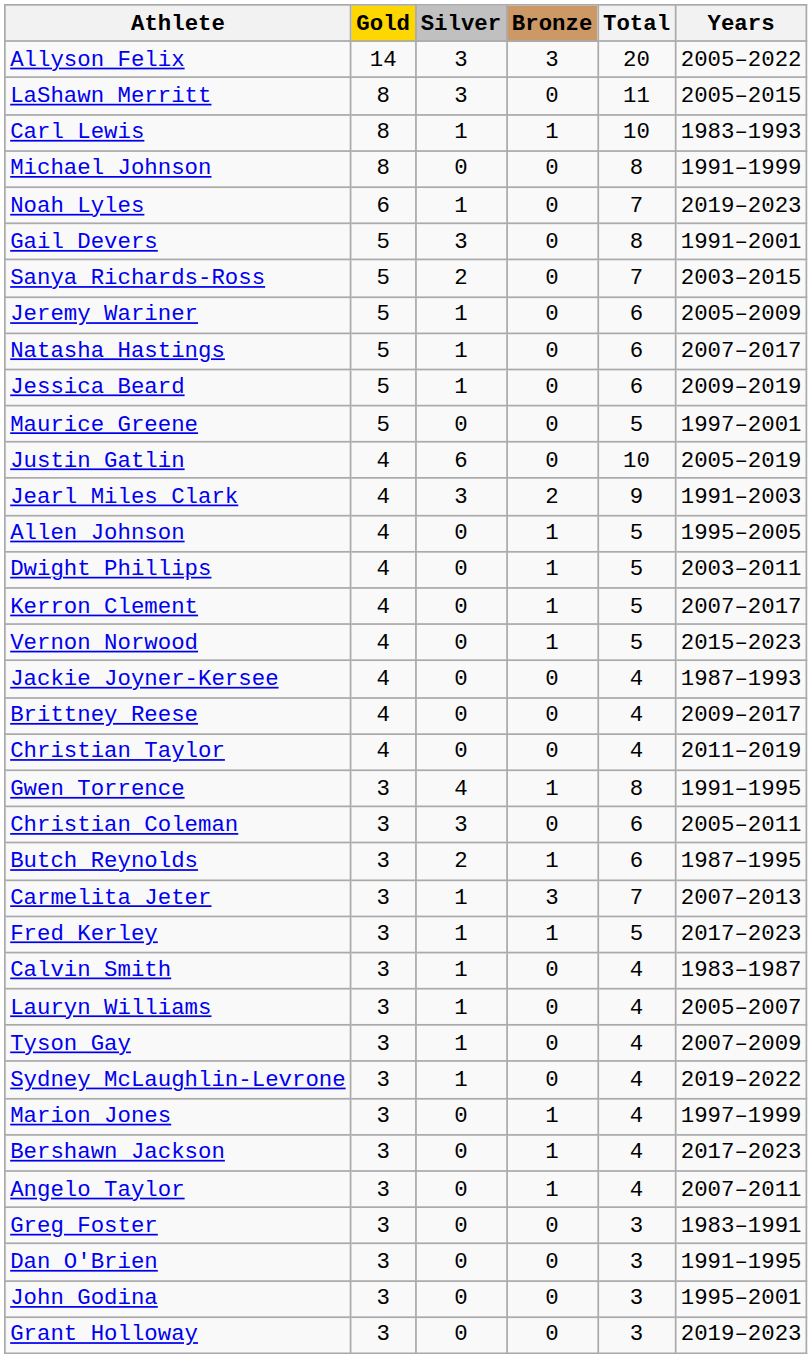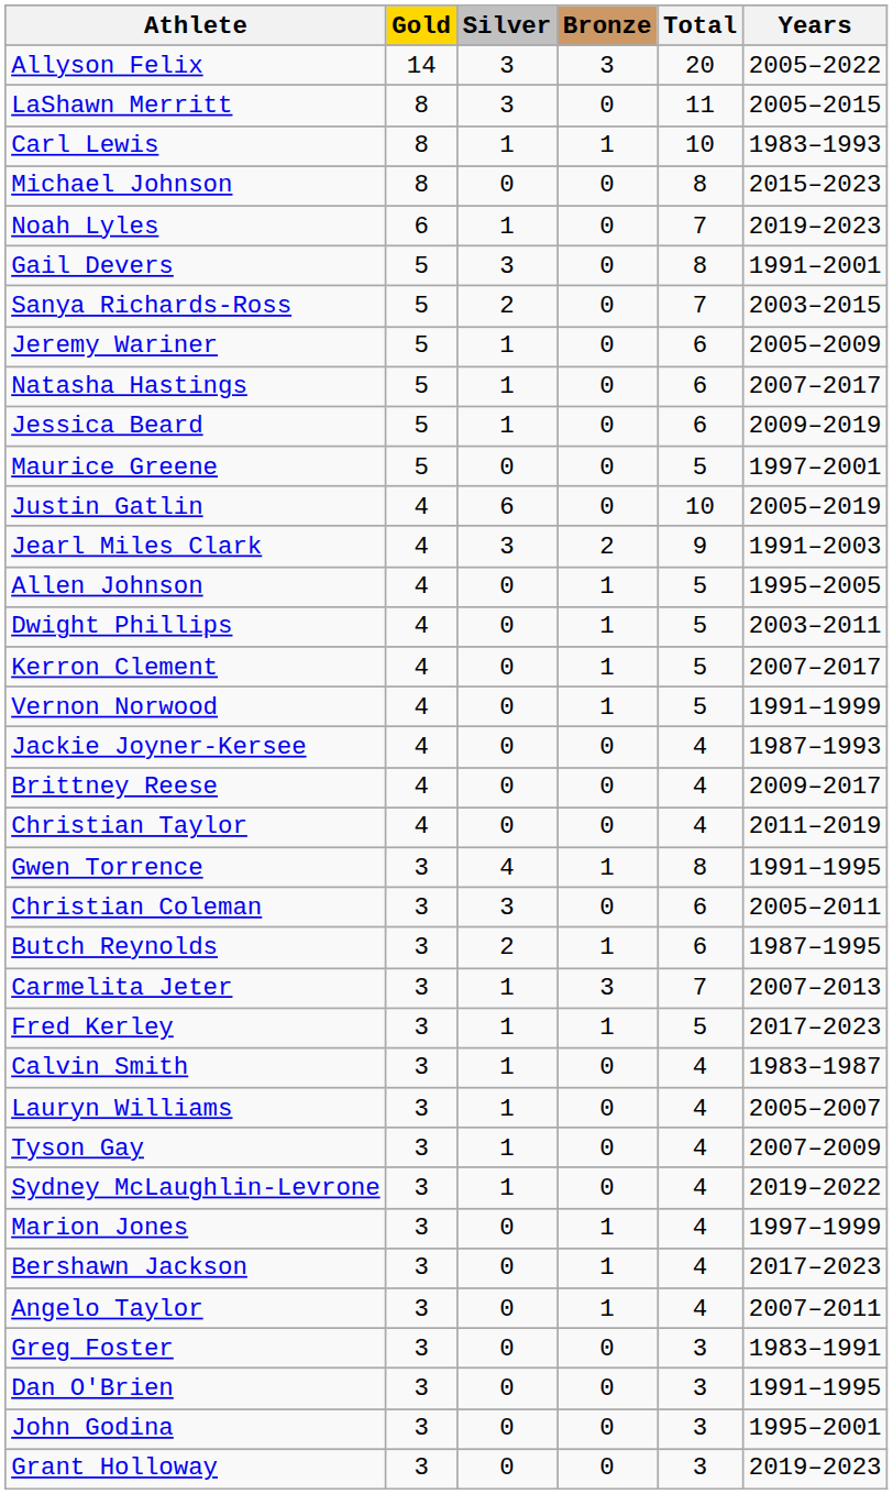 <table class="wikitable" style="text-align:center">
 <tr>
 <th>Athlete</th>
 <th style="background-color: gold;">Gold</th>
 <th style="background-color: silver;">Silver</th>
 <th style="background-color: #cc9966;">Bronze</th>
 <th>Total</th>
 <th>Years</th>
 </tr>
 <tr>
 <td align="left"><a href='#'>Allyson Felix</a></td>
 <td>14</td>
 <td>3</td>
 <td>3</td>
 <td>20</td>
 <td>2005–2022</td>
 </tr>
 <tr>
 <td align="left"><a href='#'>LaShawn Merritt</a></td>
 <td>8</td>
 <td>3</td>
 <td>0</td>
 <td>11</td>
 <td>2005–2015</td>
 </tr>
 <tr>
 <td align="left"><a href='#'>Carl Lewis</a></td>
 <td>8</td>
 <td>1</td>
 <td>1</td>
 <td>10</td>
 <td>1983–1993</td>
 </tr>
 <tr>
 <td align="left"><a href='#'>Michael Johnson</a></td>
 <td>8</td>
 <td>0</td>
 <td>0</td>
 <td>8</td>
-<td>1991–1999</td>
+<td>2015–2023</td>
 </tr>
 <tr>
 <td align="left"><a href='#'>Noah Lyles</a></td>
 <td>6</td>
 <td>1</td>
 <td>0</td>
 <td>7</td>
 <td>2019–2023</td>
 </tr>
 <tr>
 <td align="left"><a href='#'>Gail Devers</a></td>
 <td>5</td>
 <td>3</td>
 <td>0</td>
 <td>8</td>
 <td>1991–2001</td>
 </tr>
 <tr>
 <td align="left"><a href='#'>Sanya Richards-Ross</a></td>
 <td>5</td>
 <td>2</td>
 <td>0</td>
 <td>7</td>
 <td>2003–2015</td>
 </tr>
 <tr>
 <td align="left"><a href='#'>Jeremy Wariner</a></td>
 <td>5</td>
 <td>1</td>
 <td>0</td>
 <td>6</td>
 <td>2005–2009</td>
 </tr>
 <tr>
 <td align="left"><a href='#'>Natasha Hastings</a></td>
 <td>5</td>
 <td>1</td>
 <td>0</td>
 <td>6</td>
 <td>2007–2017</td>
 </tr>
 <tr>
 <td align="left"><a href='#'>Jessica Beard</a></td>
 <td>5</td>
 <td>1</td>
 <td>0</td>
 <td>6</td>
 <td>2009–2019</td>
 </tr>
 <tr>
 <td align="left"><a href='#'>Maurice Greene</a></td>
 <td>5</td>
 <td>0</td>
 <td>0</td>
 <td>5</td>
 <td>1997–2001</td>
 </tr>
 <tr>
 <td align="left"><a href='#'>Justin Gatlin</a></td>
 <td>4</td>
 <td>6</td>
 <td>0</td>
 <td>10</td>
 <td>2005–2019</td>
 </tr>
 <tr>
 <td align="left"><a href='#'>Jearl Miles Clark</a></td>
 <td>4</td>
 <td>3</td>
 <td>2</td>
 <td>9</td>
 <td>1991–2003</td>
 </tr>
 <tr>
 <td align="left"><a href='#'>Allen Johnson</a></td>
 <td>4</td>
 <td>0</td>
 <td>1</td>
 <td>5</td>
 <td>1995–2005</td>
 </tr>
 <tr>
 <td align="left"><a href='#'>Dwight Phillips</a></td>
 <td>4</td>
 <td>0</td>
 <td>1</td>
 <td>5</td>
 <td>2003–2011</td>
 </tr>
 <tr>
 <td align="left"><a href='#'>Kerron Clement</a></td>
 <td>4</td>
 <td>0</td>
 <td>1</td>
 <td>5</td>
 <td>2007–2017</td>
 </tr>
 <tr>
 <td align="left"><a href='#'>Vernon Norwood</a></td>
 <td>4</td>
 <td>0</td>
 <td>1</td>
 <td>5</td>
-<td>2015–2023</td>
+<td>1991–1999</td>
 </tr>
 <tr>
 <td align="left"><a href='#'>Jackie Joyner-Kersee</a></td>
 <td>4</td>
 <td>0</td>
 <td>0</td>
 <td>4</td>
 <td>1987–1993</td>
 </tr>
 <tr>
 <td align="left"><a href='#'>Brittney Reese</a></td>
 <td>4</td>
 <td>0</td>
 <td>0</td>
 <td>4</td>
 <td>2009–2017</td>
 </tr>
 <tr>
 <td align="left"><a href='#'>Christian Taylor</a></td>
 <td>4</td>
 <td>0</td>
 <td>0</td>
 <td>4</td>
 <td>2011–2019</td>
 </tr>
 <tr>
 <td align="left"><a href='#'>Gwen Torrence</a></td>
 <td>3</td>
 <td>4</td>
 <td>1</td>
 <td>8</td>
 <td>1991–1995</td>
 </tr>
 <tr>
 <td align="left"><a href='#'>Christian Coleman</a></td>
 <td>3</td>
 <td>3</td>
 <td>0</td>
 <td>6</td>
 <td>2005–2011</td>
 </tr>
 <tr>
 <td align="left"><a href='#'>Butch Reynolds</a></td>
 <td>3</td>
 <td>2</td>
 <td>1</td>
 <td>6</td>
 <td>1987–1995</td>
 </tr>
 <tr>
 <td align="left"><a href='#'>Carmelita Jeter</a></td>
 <td>3</td>
 <td>1</td>
 <td>3</td>
 <td>7</td>
 <td>2007–2013</td>
 </tr>
 <tr>
 <td align="left"><a href='#'>Fred Kerley</a></td>
 <td>3</td>
 <td>1</td>
 <td>1</td>
 <td>5</td>
 <td>2017–2023</td>
 </tr>
 <tr>
 <td align="left"><a href='#'>Calvin Smith</a></td>
 <td>3</td>
 <td>1</td>
 <td>0</td>
 <td>4</td>
 <td>1983–1987</td>
 </tr>
 <tr>
 <td align="left"><a href='#'>Lauryn Williams</a></td>
 <td>3</td>
 <td>1</td>
 <td>0</td>
 <td>4</td>
 <td>2005–2007</td>
 </tr>
 <tr>
 <td align="left"><a href='#'>Tyson Gay</a></td>
 <td>3</td>
 <td>1</td>
 <td>0</td>
 <td>4</td>
 <td>2007–2009</td>
 </tr>
 <tr>
 <td align="left"><a href='#'>Sydney McLaughlin-Levrone</a></td>
 <td>3</td>
 <td>1</td>
 <td>0</td>
 <td>4</td>
 <td>2019–2022</td>
 </tr>
 <tr>
 <td align="left"><a href='#'>Marion Jones</a></td>
 <td>3</td>
 <td>0</td>
 <td>1</td>
 <td>4</td>
 <td>1997–1999</td>
 </tr>
 <tr>
 <td align="left"><a href='#'>Bershawn Jackson</a></td>
 <td>3</td>
 <td>0</td>
 <td>1</td>
 <td>4</td>
 <td>2017–2023</td>
 </tr>
 <tr>
 <td align="left"><a href='#'>Angelo Taylor</a></td>
 <td>3</td>
 <td>0</td>
 <td>1</td>
 <td>4</td>
 <td>2007–2011</td>
 </tr>
 <tr>
 <td align="left"><a href='#'>Greg Foster</a></td>
 <td>3</td>
 <td>0</td>
 <td>0</td>
 <td>3</td>
 <td>1983–1991</td>
 </tr>
 <tr>
 <td align="left"><a href='#'>Dan O'Brien</a></td>
 <td>3</td>
 <td>0</td>
 <td>0</td>
 <td>3</td>
 <td>1991–1995</td>
 </tr>
 <tr>
 <td align="left"><a href='#'>John Godina</a></td>
 <td>3</td>
 <td>0</td>
 <td>0</td>
 <td>3</td>
 <td>1995–2001</td>
 </tr>
 <tr>
 <td align="left"><a href='#'>Grant Holloway</a></td>
 <td>3</td>
 <td>0</td>
 <td>0</td>
 <td>3</td>
 <td>2019–2023</td>
 </tr>
 </table>
